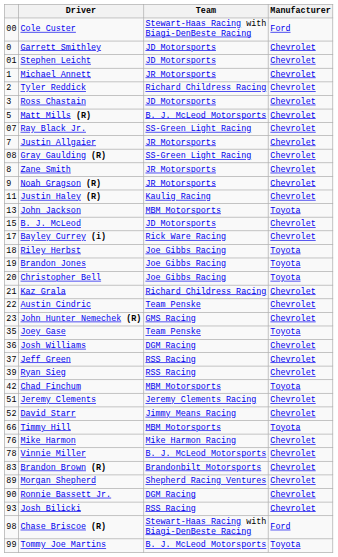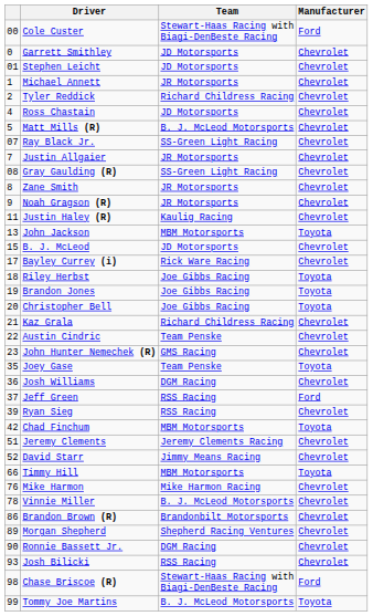 <table class="wikitable" style="font-size:95%">
 <tr>
 <th></th>
 <th>Driver</th>
 <th>Team</th>
 <th>Manufacturer</th>
 </tr>
 <tr>
 <td>00</td>
 <td><a href='#'>Cole Custer</a></td>
 <td><a href='#'>Stewart-Haas Racing</a> with <br> <a href='#'>Biagi-DenBeste Racing</a></td>
 <td><a href='#'>Ford</a></td>
 </tr>
 <tr>
 <td>0</td>
 <td><a href='#'>Garrett Smithley</a></td>
 <td><a href='#'>JD Motorsports</a></td>
 <td><a href='#'>Chevrolet</a></td>
 </tr>
 <tr>
 <td>01</td>
 <td><a href='#'>Stephen Leicht</a></td>
 <td><a href='#'>JD Motorsports</a></td>
 <td><a href='#'>Chevrolet</a></td>
 </tr>
 <tr>
 <td>1</td>
 <td><a href='#'>Michael Annett</a></td>
 <td><a href='#'>JR Motorsports</a></td>
 <td><a href='#'>Chevrolet</a></td>
 </tr>
 <tr>
 <td>2</td>
 <td><a href='#'>Tyler Reddick</a></td>
 <td><a href='#'>Richard Childress Racing</a></td>
 <td><a href='#'>Chevrolet</a></td>
 </tr>
 <tr>
-<td>3</td>
+<td>4</td>
 <td><a href='#'>Ross Chastain</a></td>
 <td><a href='#'>JD Motorsports</a></td>
 <td><a href='#'>Chevrolet</a></td>
 </tr>
 <tr>
 <td>5</td>
 <td><a href='#'>Matt Mills</a> <strong>(R)</strong></td>
 <td><a href='#'>B. J. McLeod Motorsports</a></td>
 <td><a href='#'>Chevrolet</a></td>
 </tr>
 <tr>
 <td>07</td>
 <td><a href='#'>Ray Black Jr.</a></td>
 <td><a href='#'>SS-Green Light Racing</a></td>
 <td><a href='#'>Chevrolet</a></td>
 </tr>
 <tr>
 <td>7</td>
 <td><a href='#'>Justin Allgaier</a></td>
 <td><a href='#'>JR Motorsports</a></td>
 <td><a href='#'>Chevrolet</a></td>
 </tr>
 <tr>
 <td>08</td>
 <td><a href='#'>Gray Gaulding</a> <strong>(R)</strong></td>
 <td><a href='#'>SS-Green Light Racing</a></td>
 <td><a href='#'>Chevrolet</a></td>
 </tr>
 <tr>
 <td>8</td>
 <td><a href='#'>Zane Smith</a></td>
 <td><a href='#'>JR Motorsports</a></td>
 <td><a href='#'>Chevrolet</a></td>
 </tr>
 <tr>
 <td>9</td>
 <td><a href='#'>Noah Gragson</a> <strong>(R)</strong></td>
 <td><a href='#'>JR Motorsports</a></td>
 <td><a href='#'>Chevrolet</a></td>
 </tr>
 <tr>
 <td>11</td>
 <td><a href='#'>Justin Haley</a> <strong>(R)</strong></td>
 <td><a href='#'>Kaulig Racing</a></td>
 <td><a href='#'>Chevrolet</a></td>
 </tr>
 <tr>
 <td>13</td>
 <td><a href='#'>John Jackson</a></td>
 <td><a href='#'>MBM Motorsports</a></td>
 <td><a href='#'>Toyota</a></td>
 </tr>
 <tr>
 <td>15</td>
 <td><a href='#'>B. J. McLeod</a></td>
 <td><a href='#'>JD Motorsports</a></td>
 <td><a href='#'>Chevrolet</a></td>
 </tr>
 <tr>
 <td>17</td>
 <td><a href='#'>Bayley Currey</a> <strong>(i)</strong></td>
 <td><a href='#'>Rick Ware Racing</a></td>
 <td><a href='#'>Chevrolet</a></td>
 </tr>
 <tr>
 <td>18</td>
 <td><a href='#'>Riley Herbst</a></td>
 <td><a href='#'>Joe Gibbs Racing</a></td>
 <td><a href='#'>Toyota</a></td>
 </tr>
 <tr>
 <td>19</td>
 <td><a href='#'>Brandon Jones</a></td>
 <td><a href='#'>Joe Gibbs Racing</a></td>
 <td><a href='#'>Toyota</a></td>
 </tr>
 <tr>
 <td>20</td>
 <td><a href='#'>Christopher Bell</a></td>
 <td><a href='#'>Joe Gibbs Racing</a></td>
 <td><a href='#'>Toyota</a></td>
 </tr>
 <tr>
 <td>21</td>
 <td><a href='#'>Kaz Grala</a></td>
 <td><a href='#'>Richard Childress Racing</a></td>
 <td><a href='#'>Chevrolet</a></td>
 </tr>
 <tr>
 <td>22</td>
 <td><a href='#'>Austin Cindric</a></td>
 <td><a href='#'>Team Penske</a></td>
 <td><a href='#'>Chevrolet</a></td>
 </tr>
 <tr>
 <td>23</td>
 <td><a href='#'>John Hunter Nemechek</a> <strong>(R)</strong></td>
 <td><a href='#'>GMS Racing</a></td>
 <td><a href='#'>Chevrolet</a></td>
 </tr>
 <tr>
 <td>35</td>
 <td><a href='#'>Joey Gase</a></td>
 <td><a href='#'>Team Penske</a></td>
 <td><a href='#'>Toyota</a></td>
 </tr>
 <tr>
 <td>36</td>
 <td><a href='#'>Josh Williams</a></td>
 <td><a href='#'>DGM Racing</a></td>
 <td><a href='#'>Chevrolet</a></td>
 </tr>
 <tr>
 <td>37</td>
 <td><a href='#'>Jeff Green</a></td>
 <td><a href='#'>RSS Racing</a></td>
-<td><a href='#'>Chevrolet</a></td>
+<td><a href='#'>Ford</a></td>
 </tr>
 <tr>
 <td>39</td>
 <td><a href='#'>Ryan Sieg</a></td>
 <td><a href='#'>RSS Racing</a></td>
 <td><a href='#'>Chevrolet</a></td>
 </tr>
 <tr>
 <td>42</td>
 <td><a href='#'>Chad Finchum</a></td>
 <td><a href='#'>MBM Motorsports</a></td>
 <td><a href='#'>Toyota</a></td>
 </tr>
 <tr>
 <td>51</td>
 <td><a href='#'>Jeremy Clements</a></td>
 <td><a href='#'>Jeremy Clements Racing</a></td>
 <td><a href='#'>Chevrolet</a></td>
 </tr>
 <tr>
 <td>52</td>
 <td><a href='#'>David Starr</a></td>
 <td><a href='#'>Jimmy Means Racing</a></td>
 <td><a href='#'>Chevrolet</a></td>
 </tr>
 <tr>
 <td>66</td>
 <td><a href='#'>Timmy Hill</a></td>
 <td><a href='#'>MBM Motorsports</a></td>
 <td><a href='#'>Toyota</a></td>
 </tr>
 <tr>
 <td>76</td>
 <td><a href='#'>Mike Harmon</a></td>
 <td><a href='#'>Mike Harmon Racing</a></td>
 <td><a href='#'>Chevrolet</a></td>
 </tr>
 <tr>
 <td>78</td>
 <td><a href='#'>Vinnie Miller</a></td>
 <td><a href='#'>B. J. McLeod Motorsports</a></td>
 <td><a href='#'>Chevrolet</a></td>
 </tr>
 <tr>
-<td>83</td>
+<td>86</td>
 <td><a href='#'>Brandon Brown</a> <strong>(R)</strong></td>
 <td><a href='#'>Brandonbilt Motorsports</a></td>
 <td><a href='#'>Chevrolet</a></td>
 </tr>
 <tr>
 <td>89</td>
 <td><a href='#'>Morgan Shepherd</a></td>
 <td><a href='#'>Shepherd Racing Ventures</a></td>
 <td><a href='#'>Chevrolet</a></td>
 </tr>
 <tr>
 <td>90</td>
 <td><a href='#'>Ronnie Bassett Jr.</a></td>
 <td><a href='#'>DGM Racing</a></td>
 <td><a href='#'>Chevrolet</a></td>
 </tr>
 <tr>
 <td>93</td>
 <td><a href='#'>Josh Bilicki</a></td>
 <td><a href='#'>RSS Racing</a></td>
 <td><a href='#'>Chevrolet</a></td>
 </tr>
 <tr>
 <td>98</td>
 <td><a href='#'>Chase Briscoe</a> <strong>(R)</strong></td>
 <td><a href='#'>Stewart-Haas Racing</a> with <br> <a href='#'>Biagi-DenBeste Racing</a></td>
 <td><a href='#'>Ford</a></td>
 </tr>
 <tr>
 <td>99</td>
 <td><a href='#'>Tommy Joe Martins</a></td>
 <td><a href='#'>B. J. McLeod Motorsports</a></td>
 <td><a href='#'>Toyota</a></td>
 </tr>
 </table>
